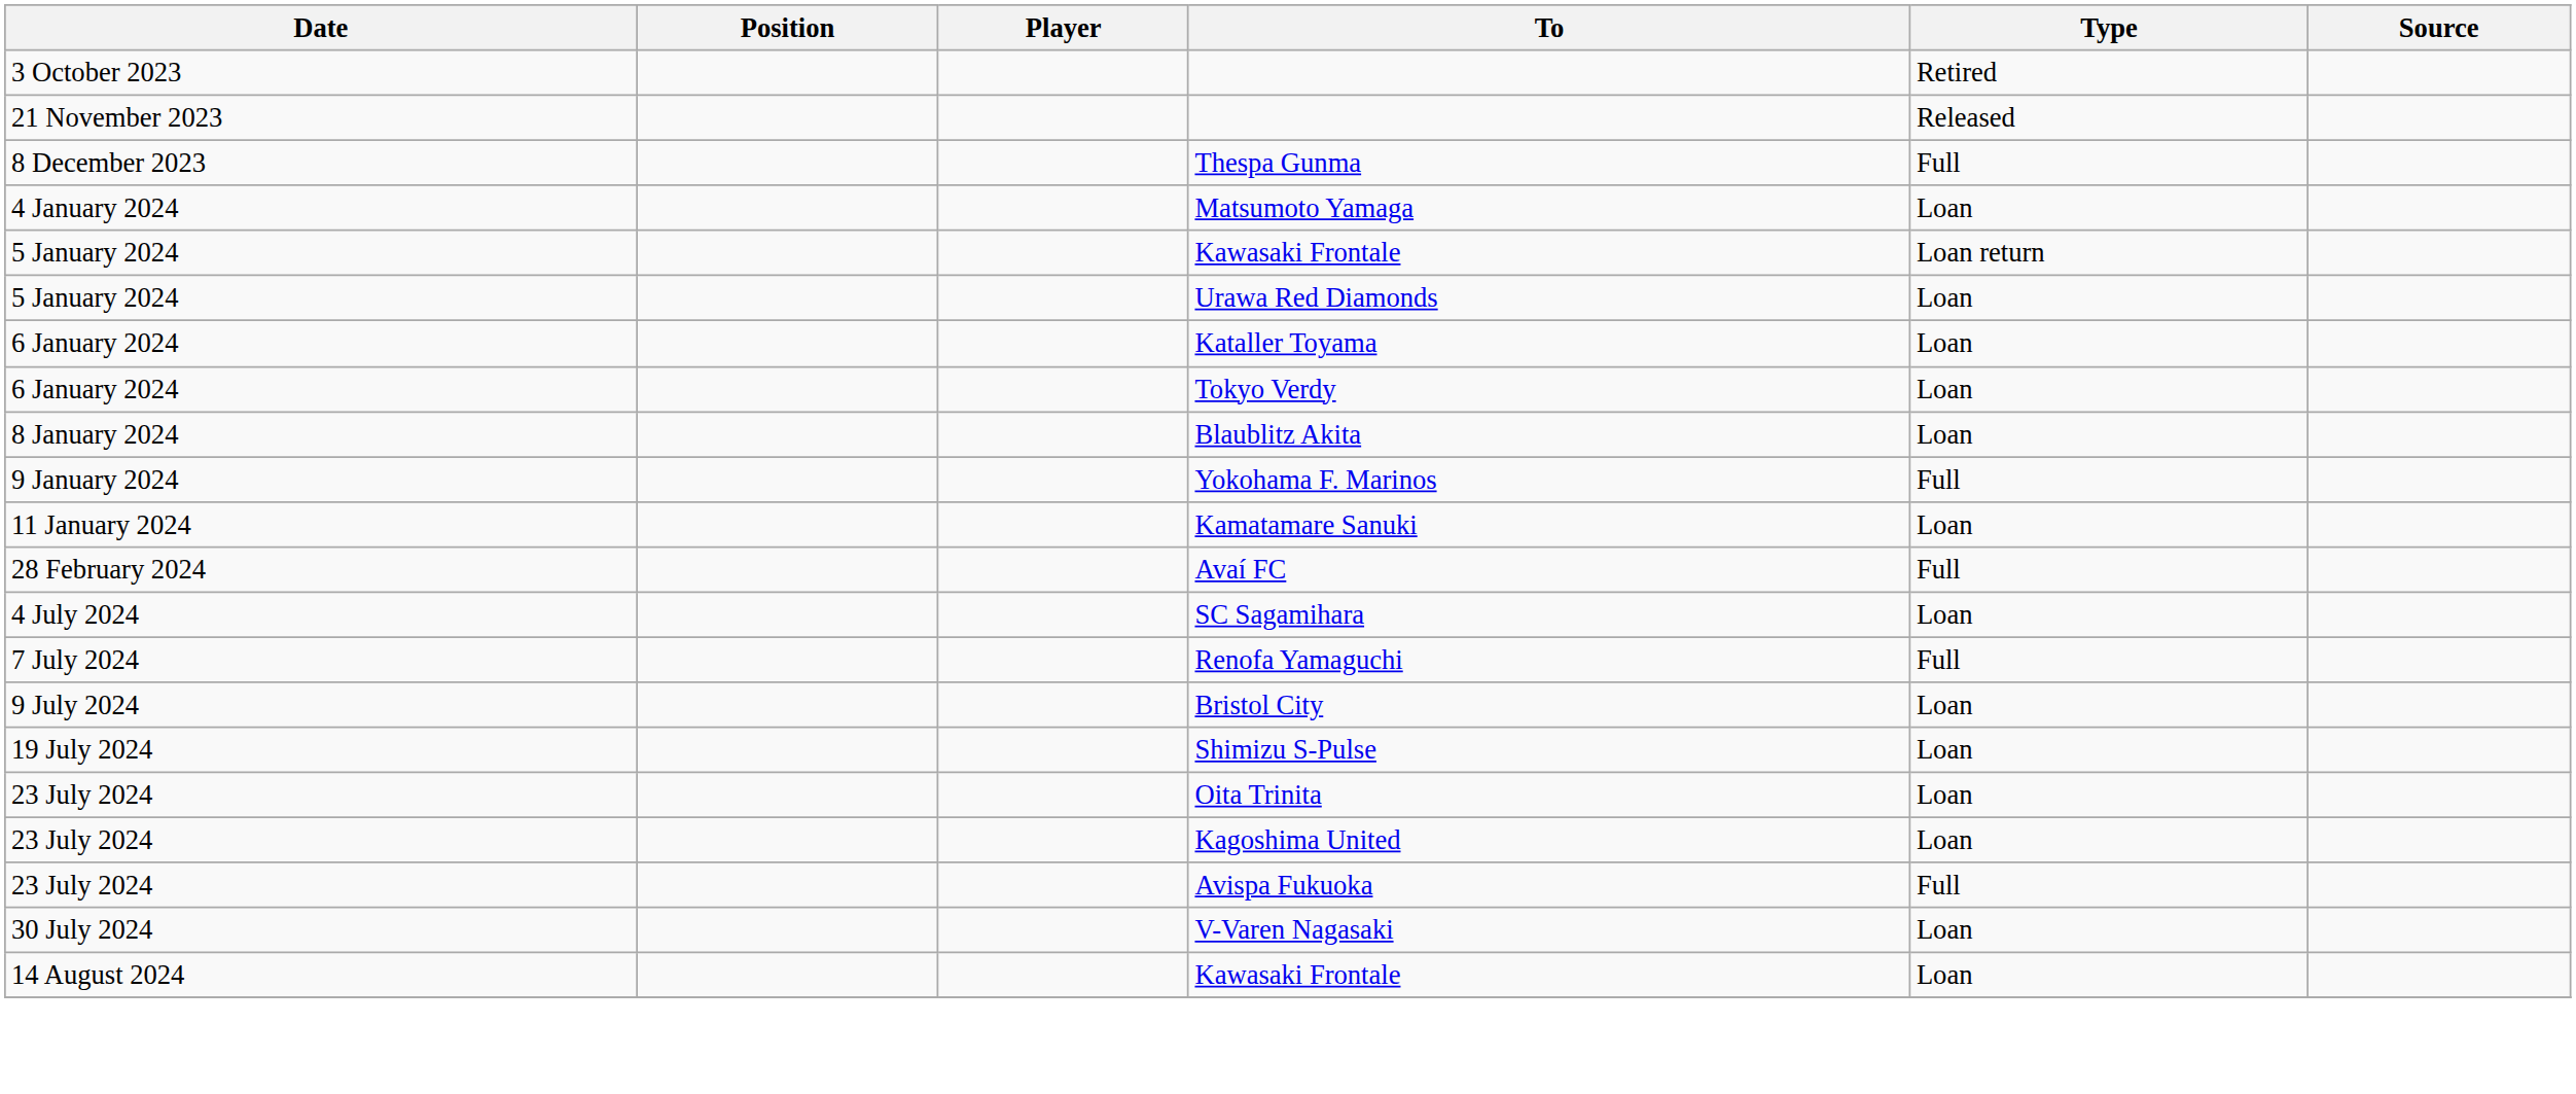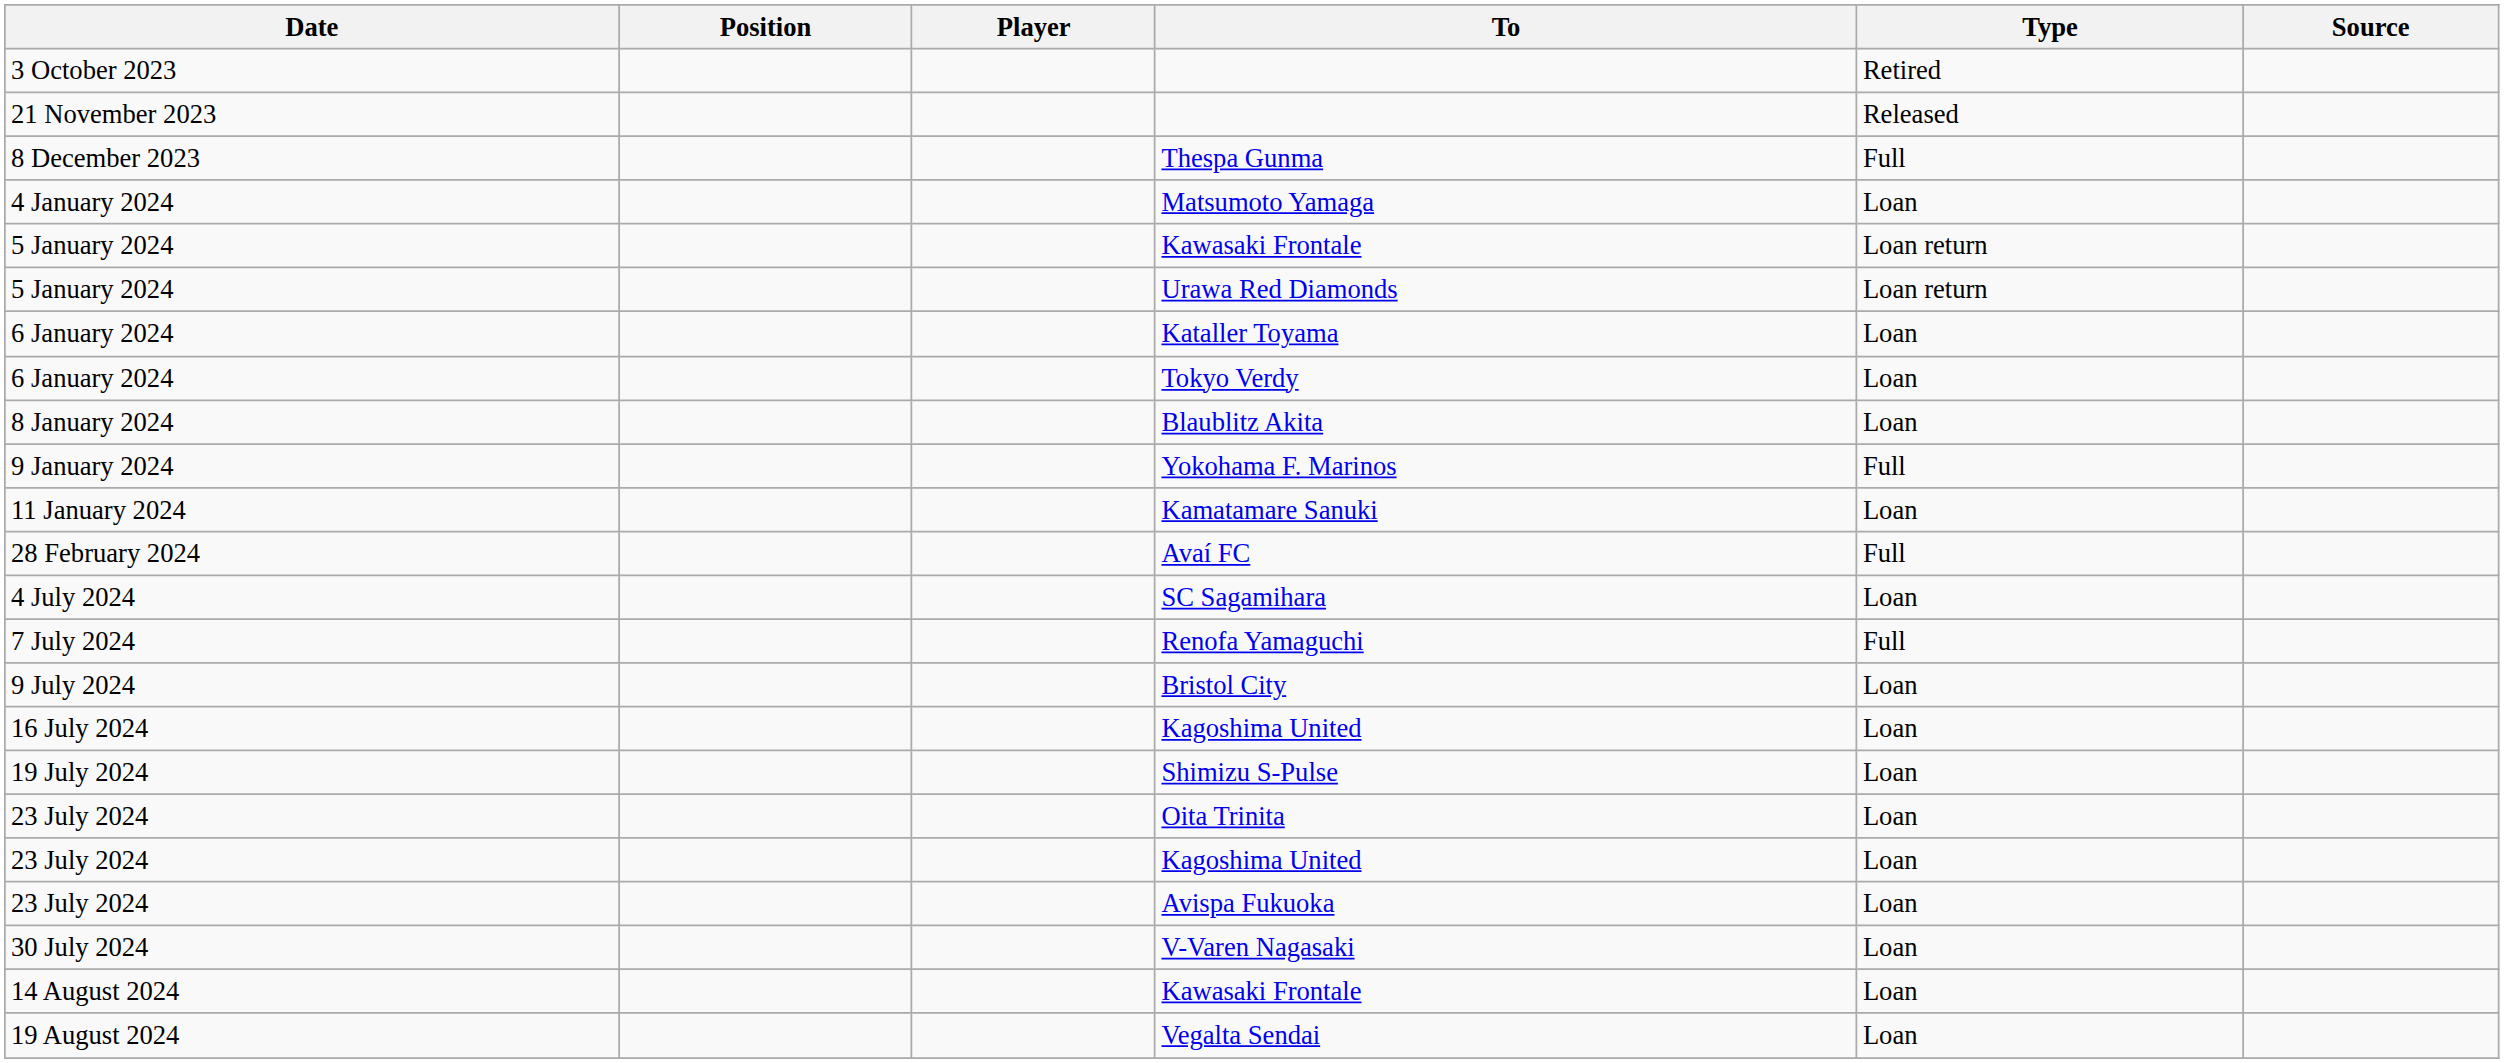 <table class="wikitable sortable" style="width:90%; text-align:center; font-size:95%; text-align:left;">
 <tr>
 <th>Date</th>
 <th>Position</th>
 <th>Player</th>
 <th>To</th>
 <th>Type</th>
 <th>Source</th>
 </tr>
 <tr>
 <td>3 October 2023</td>
 <td></td>
 <td></td>
 <td></td>
 <td>Retired</td>
 <td></td>
 </tr>
 <tr>
 <td>21 November 2023</td>
 <td></td>
 <td></td>
 <td></td>
 <td>Released</td>
 <td></td>
 </tr>
 <tr>
 <td>8 December 2023</td>
 <td></td>
 <td></td>
 <td> <a href='#'>Thespa Gunma</a></td>
 <td>Full</td>
 <td></td>
 </tr>
 <tr>
 <td>4 January 2024</td>
 <td></td>
 <td></td>
 <td> <a href='#'>Matsumoto Yamaga</a></td>
 <td>Loan</td>
 <td></td>
 </tr>
 <tr>
 <td>5 January 2024</td>
 <td></td>
 <td></td>
 <td> <a href='#'>Kawasaki Frontale</a></td>
 <td>Loan return</td>
 <td></td>
 </tr>
 <tr>
 <td>5 January 2024</td>
 <td></td>
 <td></td>
 <td> <a href='#'>Urawa Red Diamonds</a></td>
-<td>Loan</td>
+<td>Loan return</td>
 <td></td>
 </tr>
 <tr>
 <td>6 January 2024</td>
 <td></td>
 <td></td>
 <td> <a href='#'>Kataller Toyama</a></td>
 <td>Loan</td>
 <td></td>
 </tr>
 <tr>
 <td>6 January 2024</td>
 <td></td>
 <td></td>
 <td> <a href='#'>Tokyo Verdy</a></td>
 <td>Loan</td>
 <td></td>
 </tr>
 <tr>
 <td>8 January 2024</td>
 <td></td>
 <td></td>
 <td> <a href='#'>Blaublitz Akita</a></td>
 <td>Loan</td>
 <td></td>
 </tr>
 <tr>
 <td>9 January 2024</td>
 <td></td>
 <td></td>
 <td> <a href='#'>Yokohama F. Marinos</a></td>
 <td>Full</td>
 <td></td>
 </tr>
 <tr>
 <td>11 January 2024</td>
 <td></td>
 <td></td>
 <td> <a href='#'>Kamatamare Sanuki</a></td>
 <td>Loan</td>
 <td></td>
 </tr>
 <tr>
 <td>28 February 2024</td>
 <td></td>
 <td></td>
 <td> <a href='#'>Avaí FC</a></td>
 <td>Full</td>
 <td></td>
 </tr>
 <tr>
 <td>4 July 2024</td>
 <td></td>
 <td></td>
 <td> <a href='#'>SC Sagamihara</a></td>
 <td>Loan</td>
 <td></td>
 </tr>
 <tr>
 <td>7 July 2024</td>
 <td></td>
 <td></td>
 <td> <a href='#'>Renofa Yamaguchi</a></td>
 <td>Full</td>
 <td></td>
 </tr>
 <tr>
 <td>9 July 2024</td>
 <td></td>
 <td></td>
 <td> <a href='#'>Bristol City</a></td>
 <td>Loan</td>
 <td></td>
 </tr>
 <tr>
+<td>16 July 2024</td>
+<td></td>
+<td></td>
+<td> <a href='#'>Kagoshima United</a></td>
+<td>Loan</td>
+<td></td>
+</tr>
+<tr>
 <td>19 July 2024</td>
 <td></td>
 <td></td>
 <td> <a href='#'>Shimizu S-Pulse</a></td>
 <td>Loan</td>
 <td></td>
 </tr>
 <tr>
 <td>23 July 2024</td>
 <td></td>
 <td></td>
 <td> <a href='#'>Oita Trinita</a></td>
 <td>Loan</td>
 <td></td>
 </tr>
 <tr>
 <td>23 July 2024</td>
 <td></td>
 <td></td>
 <td> <a href='#'>Kagoshima United</a></td>
 <td>Loan</td>
 <td></td>
 </tr>
 <tr>
 <td>23 July 2024</td>
 <td></td>
 <td></td>
 <td> <a href='#'>Avispa Fukuoka</a></td>
-<td>Full</td>
+<td>Loan</td>
 <td></td>
 </tr>
 <tr>
 <td>30 July 2024</td>
 <td></td>
 <td></td>
 <td> <a href='#'>V-Varen Nagasaki</a></td>
 <td>Loan</td>
 <td></td>
 </tr>
 <tr>
 <td>14 August 2024</td>
 <td></td>
 <td></td>
 <td> <a href='#'>Kawasaki Frontale</a></td>
 <td>Loan</td>
 <td></td>
 </tr>
 <tr>
+<td>19 August 2024</td>
+<td></td>
+<td></td>
+<td> <a href='#'>Vegalta Sendai</a></td>
+<td>Loan</td>
+<td></td>
+</tr>
+<tr>
 </tr>
 </table>
